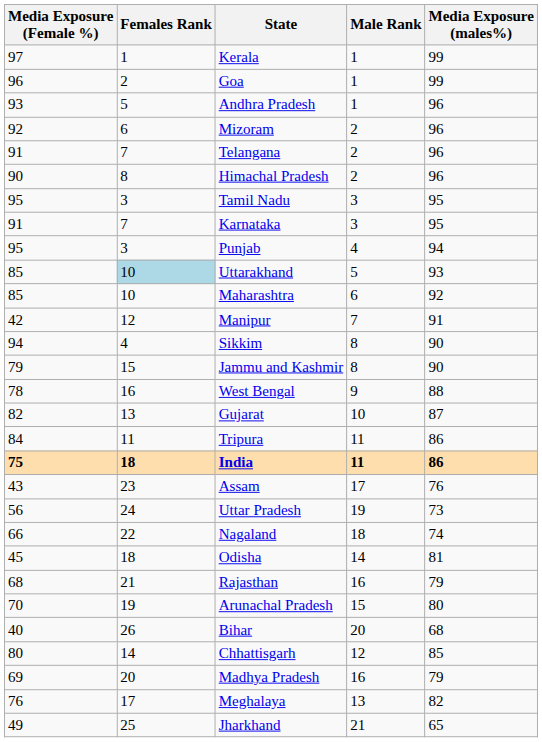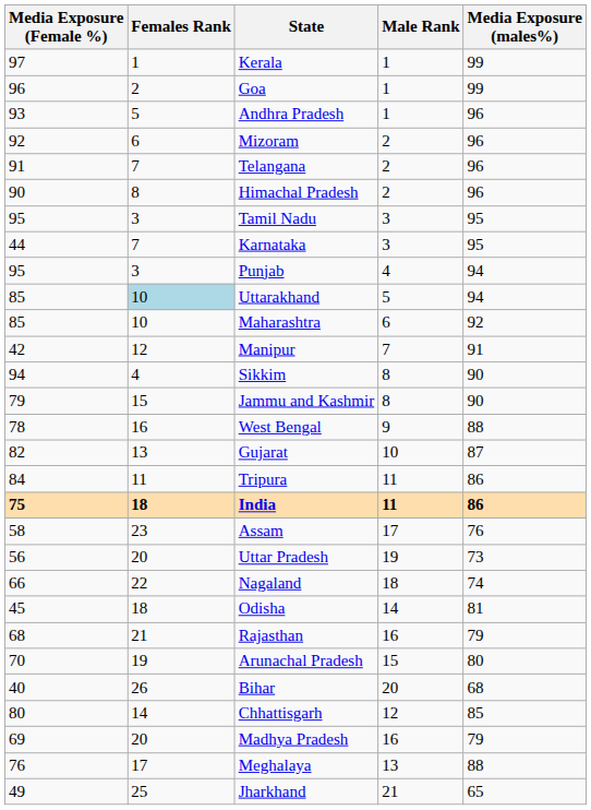 <table class="sortable wikitable">
 <tr>
 <th>Media Exposure<br>(Female %)</th>
 <th>Females Rank</th>
 <th>State</th>
 <th>Male Rank</th>
 <th>Media Exposure<br>(males%)</th>
 </tr>
 <tr>
 <td>97</td>
 <td>1</td>
 <td><a href='#'>Kerala</a></td>
 <td>1</td>
 <td>99</td>
 </tr>
 <tr>
 <td>96</td>
 <td>2</td>
 <td><a href='#'>Goa</a></td>
 <td>1</td>
 <td>99</td>
 </tr>
 <tr>
 <td>93</td>
 <td>5</td>
 <td><a href='#'>Andhra Pradesh</a></td>
 <td>1</td>
 <td>96</td>
 </tr>
 <tr>
 <td>92</td>
 <td>6</td>
 <td><a href='#'>Mizoram</a></td>
 <td>2</td>
 <td>96</td>
 </tr>
 <tr>
 <td>91</td>
 <td>7</td>
 <td><a href='#'>Telangana</a></td>
 <td>2</td>
 <td>96</td>
 </tr>
 <tr>
 <td>90</td>
 <td>8</td>
 <td><a href='#'>Himachal Pradesh</a></td>
 <td>2</td>
 <td>96</td>
 </tr>
 <tr>
 <td>95</td>
 <td>3</td>
 <td><a href='#'>Tamil Nadu</a></td>
 <td>3</td>
 <td>95</td>
 </tr>
 <tr>
-<td>91</td>
+<td>44</td>
 <td>7</td>
 <td><a href='#'>Karnataka</a></td>
 <td>3</td>
 <td>95</td>
 </tr>
 <tr>
 <td>95</td>
 <td>3</td>
 <td><a href='#'>Punjab</a></td>
 <td>4</td>
 <td>94</td>
 </tr>
 <tr>
 <td>85</td>
 <td style="background: lightblue;">10</td>
 <td><a href='#'>Uttarakhand</a></td>
 <td>5</td>
-<td>93</td>
+<td>94</td>
 </tr>
 <tr>
 <td>85</td>
 <td>10</td>
 <td><a href='#'>Maharashtra</a></td>
 <td>6</td>
 <td>92</td>
 </tr>
 <tr>
 <td>42</td>
 <td>12</td>
 <td><a href='#'>Manipur</a></td>
 <td>7</td>
 <td>91</td>
 </tr>
 <tr>
 <td>94</td>
 <td>4</td>
 <td><a href='#'>Sikkim</a></td>
 <td>8</td>
 <td>90</td>
 </tr>
 <tr>
 <td>79</td>
 <td>15</td>
 <td><a href='#'>Jammu and Kashmir</a></td>
 <td>8</td>
 <td>90</td>
 </tr>
 <tr>
 <td>78</td>
 <td>16</td>
 <td><a href='#'>West Bengal</a></td>
 <td>9</td>
 <td>88</td>
 </tr>
 <tr>
 <td>82</td>
 <td>13</td>
 <td><a href='#'>Gujarat</a></td>
 <td>10</td>
 <td>87</td>
 </tr>
 <tr>
 <td>84</td>
 <td>11</td>
 <td><a href='#'>Tripura</a></td>
 <td>11</td>
 <td>86</td>
 </tr>
 <tr bgcolor="#ffdead">
 <td><strong>75</strong></td>
 <td><strong>18</strong></td>
 <td><strong><a href='#'>India</a></strong></td>
 <td><strong>11</strong></td>
 <td><strong>86</strong></td>
 </tr>
 <tr>
-<td>43</td>
+<td>58</td>
 <td>23</td>
 <td><a href='#'>Assam</a></td>
 <td>17</td>
 <td>76</td>
 </tr>
 <tr>
 <td>56</td>
-<td>24</td>
+<td>20</td>
 <td><a href='#'>Uttar Pradesh</a></td>
 <td>19</td>
 <td>73</td>
 </tr>
 <tr>
 <td>66</td>
 <td>22</td>
 <td><a href='#'>Nagaland</a></td>
 <td>18</td>
 <td>74</td>
 </tr>
 <tr>
 <td>45</td>
 <td>18</td>
 <td><a href='#'>Odisha</a></td>
 <td>14</td>
 <td>81</td>
 </tr>
 <tr>
 <td>68</td>
 <td>21</td>
 <td><a href='#'>Rajasthan</a></td>
 <td>16</td>
 <td>79</td>
 </tr>
 <tr>
 <td>70</td>
 <td>19</td>
 <td><a href='#'>Arunachal Pradesh</a></td>
 <td>15</td>
 <td>80</td>
 </tr>
 <tr>
 <td>40</td>
 <td>26</td>
 <td><a href='#'>Bihar</a></td>
 <td>20</td>
 <td>68</td>
 </tr>
 <tr>
 <td>80</td>
 <td>14</td>
 <td><a href='#'>Chhattisgarh</a></td>
 <td>12</td>
 <td>85</td>
 </tr>
 <tr>
 <td>69</td>
 <td>20</td>
 <td><a href='#'>Madhya Pradesh</a></td>
 <td>16</td>
 <td>79</td>
 </tr>
 <tr>
 <td>76</td>
 <td>17</td>
 <td><a href='#'>Meghalaya</a></td>
 <td>13</td>
-<td>82</td>
+<td>88</td>
 </tr>
 <tr>
 <td>49</td>
 <td>25</td>
 <td><a href='#'>Jharkhand</a></td>
 <td>21</td>
 <td>65</td>
 </tr>
 </table>
